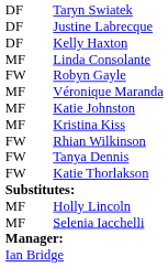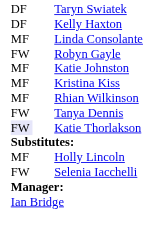 <table cellspacing="0" cellpadding="0" style="font-size:90%; margin:0.2em auto;">
 <tr>
 <th width="25"></th>
 <th width="25"></th>
 </tr>
 <tr>
 <td>DF</td>
 <td><strong> </strong></td>
 <td><a href='#'>Taryn Swiatek</a></td>
-</tr>
-<tr>
-<td>DF</td>
-<td><strong> </strong></td>
-<td><a href='#'>Justine Labrecque</a></td>
-<td></td>
-<td></td>
 </tr>
 <tr>
 <td>DF</td>
 <td><strong> </strong></td>
 <td><a href='#'>Kelly Haxton</a></td>
 </tr>
 <tr>
 <td>MF</td>
 <td><strong> </strong></td>
 <td><a href='#'>Linda Consolante</a></td>
 </tr>
 <tr>
 <td>FW</td>
 <td><strong> </strong></td>
 <td><a href='#'>Robyn Gayle</a></td>
 </tr>
 <tr>
 <td>MF</td>
 <td><strong> </strong></td>
-<td><a href='#'>Véronique Maranda</a></td>
-<td></td>
-<td></td>
-</tr>
-<tr>
-<td>MF</td>
-<td><strong> </strong></td>
 <td><a href='#'>Katie Johnston</a></td>
 </tr>
 <tr>
 <td>MF</td>
 <td><strong> </strong></td>
 <td><a href='#'>Kristina Kiss</a></td>
 </tr>
 <tr>
-<td>FW</td>
+<td>MF</td>
 <td><strong> </strong></td>
 <td><a href='#'>Rhian Wilkinson</a></td>
 </tr>
 <tr>
 <td>FW</td>
 <td><strong> </strong></td>
 <td><a href='#'>Tanya Dennis</a></td>
 </tr>
 <tr>
-<td>FW</td>
+<td style="background: lavender;">FW</td>
 <td><strong> </strong></td>
 <td><a href='#'>Katie Thorlakson</a></td>
 </tr>
 <tr>
 <td colspan=3><strong>Substitutes:</strong></td>
 </tr>
 <tr>
 <td>MF</td>
 <td><strong> </strong></td>
 <td><a href='#'>Holly Lincoln</a></td>
 <td></td>
 <td></td>
 </tr>
 <tr>
-<td>MF</td>
+<td>FW</td>
 <td><strong> </strong></td>
 <td><a href='#'>Selenia Iacchelli</a></td>
 <td></td>
 <td></td>
 </tr>
 <tr>
 <td colspan=3><strong>Manager:</strong></td>
 </tr>
 <tr>
 <td colspan=4> <a href='#'>Ian Bridge</a></td>
 </tr>
 </table>
